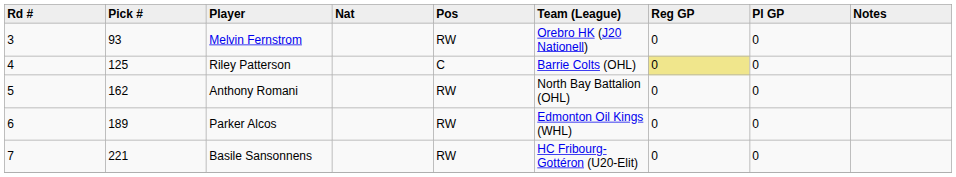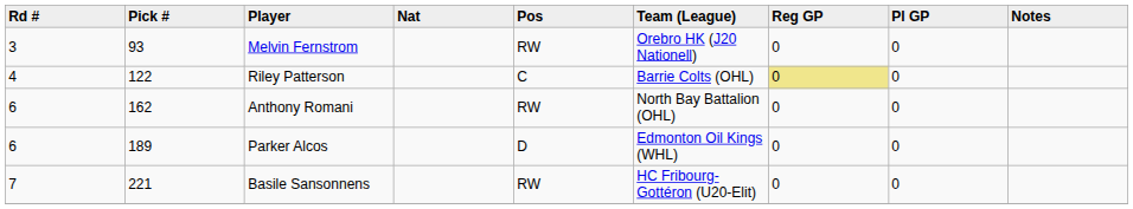 <table class="wikitable" style="width: 100%">
 <tr>
 <td width="5%"; bgcolor="#eeeeee"><strong>Rd #</strong></td>
 <td width="5%"; bgcolor="#eeeeee"><strong>Pick #</strong></td>
 <td width="5%"; bgcolor="#eeeeee"><strong>Player</strong></td>
 <td width="5%"; bgcolor="#eeeeee"><strong>Nat</strong></td>
 <td width="5%"; bgcolor="#eeeeee"><strong>Pos</strong></td>
 <td width="5%"; bgcolor="#eeeeee"><strong>Team (League)</strong></td>
 <td width="5%"; bgcolor="#eeeeee"><strong>Reg GP</strong></td>
 <td width="5%"; bgcolor="#eeeeee"><strong>Pl GP</strong></td>
 <td width="5%"; bgcolor="#eeeeee"><strong>Notes</strong></td>
 </tr>
 <tr>
 <td>3</td>
 <td>93</td>
 <td><a href='#'>Melvin Fernstrom</a></td>
 <td></td>
 <td>RW</td>
 <td><a href='#'>Orebro HK</a> (<a href='#'>J20 Nationell</a>)</td>
 <td>0</td>
 <td>0</td>
 <td></td>
 </tr>
 <tr>
 <td>4</td>
-<td>125</td>
+<td>122</td>
 <td>Riley Patterson</td>
 <td></td>
 <td>C</td>
 <td><a href='#'>Barrie Colts</a> (OHL)</td>
 <td style="background: khaki;">0</td>
 <td>0</td>
 <td></td>
 </tr>
 <tr>
-<td>5</td>
+<td>6</td>
 <td>162</td>
 <td>Anthony Romani</td>
 <td></td>
 <td>RW</td>
 <td>North Bay Battalion (OHL)</td>
 <td>0</td>
 <td>0</td>
 <td></td>
 </tr>
 <tr>
 <td>6</td>
 <td>189</td>
 <td>Parker Alcos</td>
 <td></td>
-<td>RW</td>
+<td>D</td>
 <td><a href='#'>Edmonton Oil Kings</a> (WHL)</td>
 <td>0</td>
 <td>0</td>
 <td></td>
 </tr>
 <tr>
 <td>7</td>
 <td>221</td>
 <td>Basile Sansonnens</td>
 <td></td>
 <td>RW</td>
 <td><a href='#'>HC Fribourg-Gottéron</a> (U20-Elit)</td>
 <td>0</td>
 <td>0</td>
 <td></td>
 </tr>
 <tr>
 </tr>
 </table>
